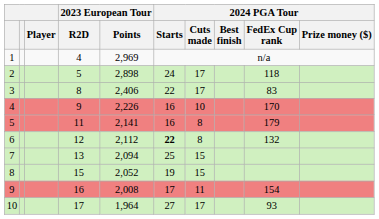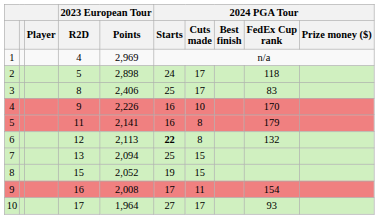 <table class="wikitable sortable" style="text-align:center">
 <tr>
 <th colspan=3></th>
 <th colspan=2>2023 European Tour</th>
 <th colspan=6>2024 PGA Tour</th>
 </tr>
 <tr>
 <th></th>
 <th></th>
 <th>Player</th>
 <th>R2D<br></th>
 <th>Points</th>
 <th>Starts</th>
 <th>Cuts<br>made</th>
 <th>Best<br>finish</th>
 <th>FedEx Cup<br>rank</th>
 <th>Prize money ($)</th>
 </tr>
 <tr>
 <td>1</td>
 <td></td>
 <td align=left></td>
 <td>4</td>
 <td>2,969</td>
 <td colspan=5 align=center>n/a</td>
 </tr>
 <tr style="background:#D0F0C0;">
 <td>2</td>
 <td></td>
 <td align=left></td>
 <td>5</td>
 <td>2,898</td>
 <td>24</td>
 <td>17</td>
 <td></td>
 <td>118</td>
 <td></td>
 </tr>
 <tr style="background:#D0F0C0;">
 <td>3</td>
 <td></td>
 <td align=left></td>
 <td>8</td>
 <td>2,406</td>
-<td>22</td>
+<td>25</td>
 <td>17</td>
 <td></td>
 <td>83</td>
 <td></td>
 </tr>
 <tr style="background:#F08080;">
 <td>4</td>
 <td></td>
 <td align=left></td>
 <td>9</td>
 <td>2,226</td>
 <td>16</td>
 <td>10</td>
 <td></td>
 <td>170</td>
 <td></td>
 </tr>
 <tr style="background:#F08080;">
 <td>5</td>
 <td></td>
 <td align=left></td>
 <td>11</td>
 <td>2,141</td>
 <td>16</td>
 <td>8</td>
 <td></td>
 <td>179</td>
 <td></td>
 </tr>
 <tr style="background:#D0F0C0;">
 <td>6</td>
 <td></td>
 <td align=left></td>
 <td>12</td>
-<td>2,112</td>
+<td>2,113</td>
 <td><strong>22</strong></td>
 <td>8</td>
 <td></td>
 <td>132</td>
 <td></td>
 </tr>
 <tr style="background:#D0F0C0;">
 <td>7</td>
 <td></td>
 <td align=left></td>
 <td>13</td>
 <td>2,094</td>
 <td>25</td>
 <td>15</td>
 <td></td>
 <td></td>
 <td></td>
 </tr>
 <tr style="background:#D0F0C0;">
 <td>8</td>
 <td></td>
 <td align=left></td>
 <td>15</td>
 <td>2,052</td>
 <td>19</td>
 <td>15</td>
 <td></td>
 <td></td>
 <td></td>
 </tr>
 <tr style="background:#F08080;">
 <td>9</td>
 <td></td>
 <td align=left></td>
 <td>16</td>
 <td>2,008</td>
 <td>17</td>
 <td>11</td>
 <td></td>
 <td>154</td>
 <td></td>
 </tr>
 <tr style="background:#D0F0C0;">
 <td>10</td>
 <td></td>
 <td align=left></td>
 <td>17</td>
 <td>1,964</td>
 <td>27</td>
 <td>17</td>
 <td></td>
 <td>93</td>
 <td></td>
 </tr>
 </table>
